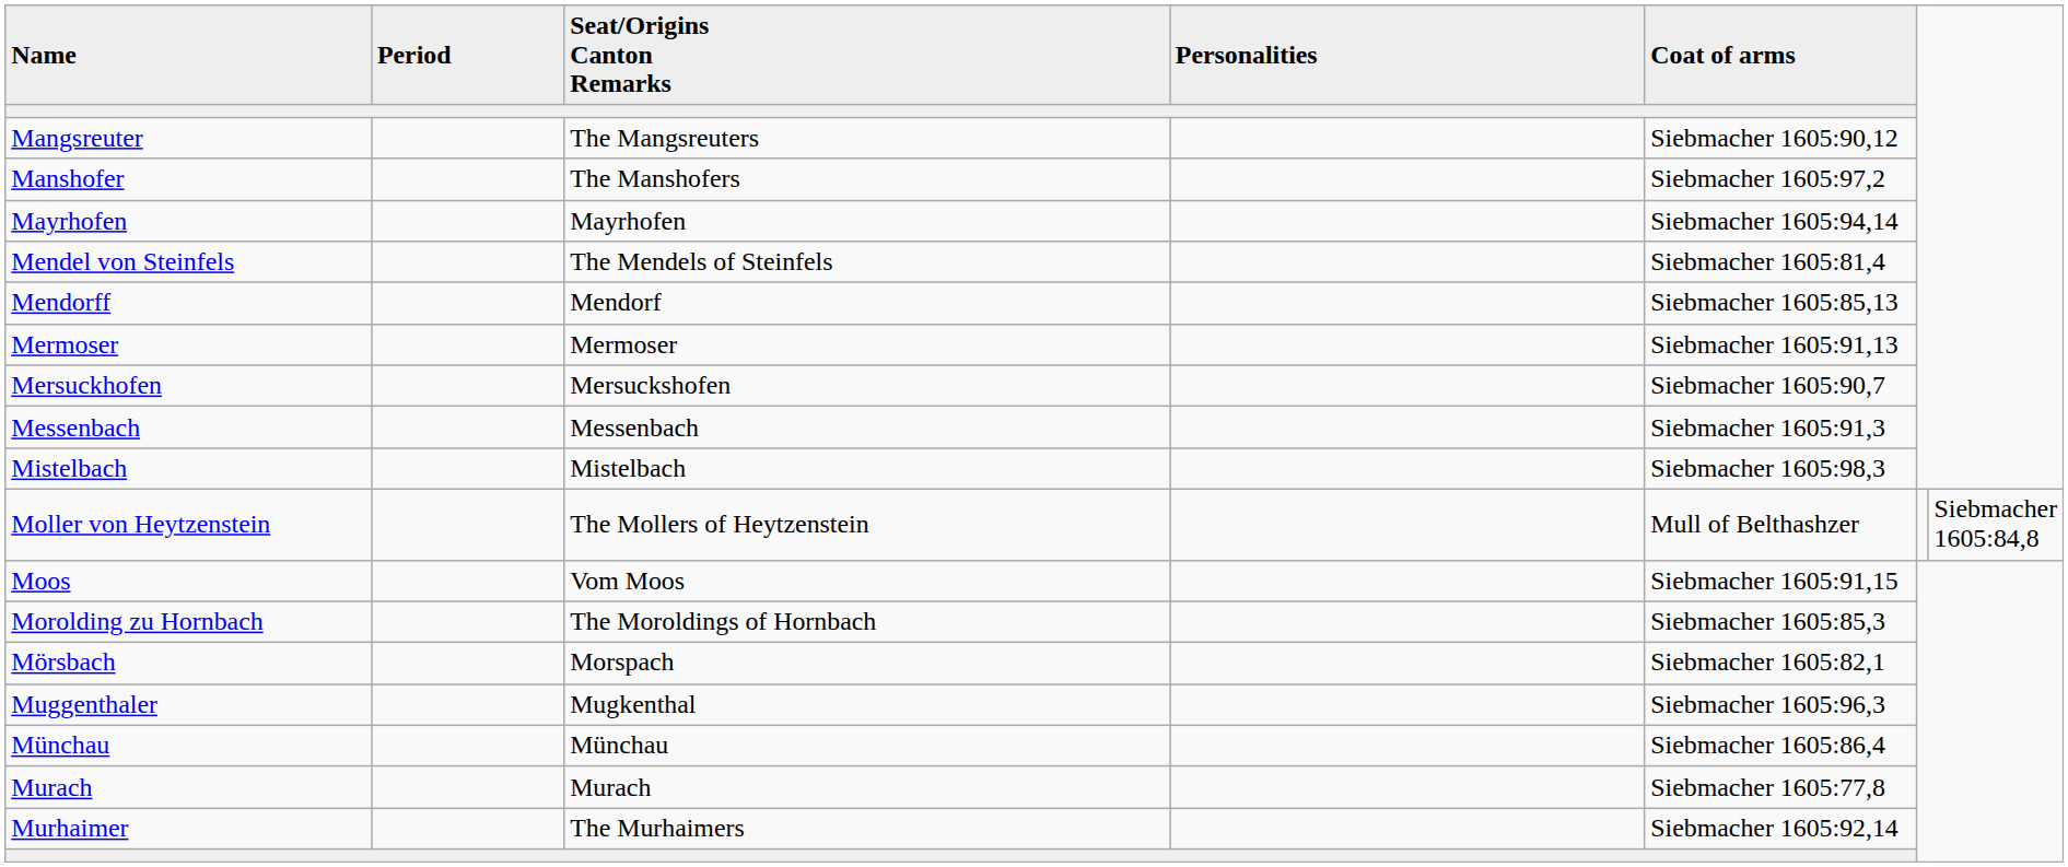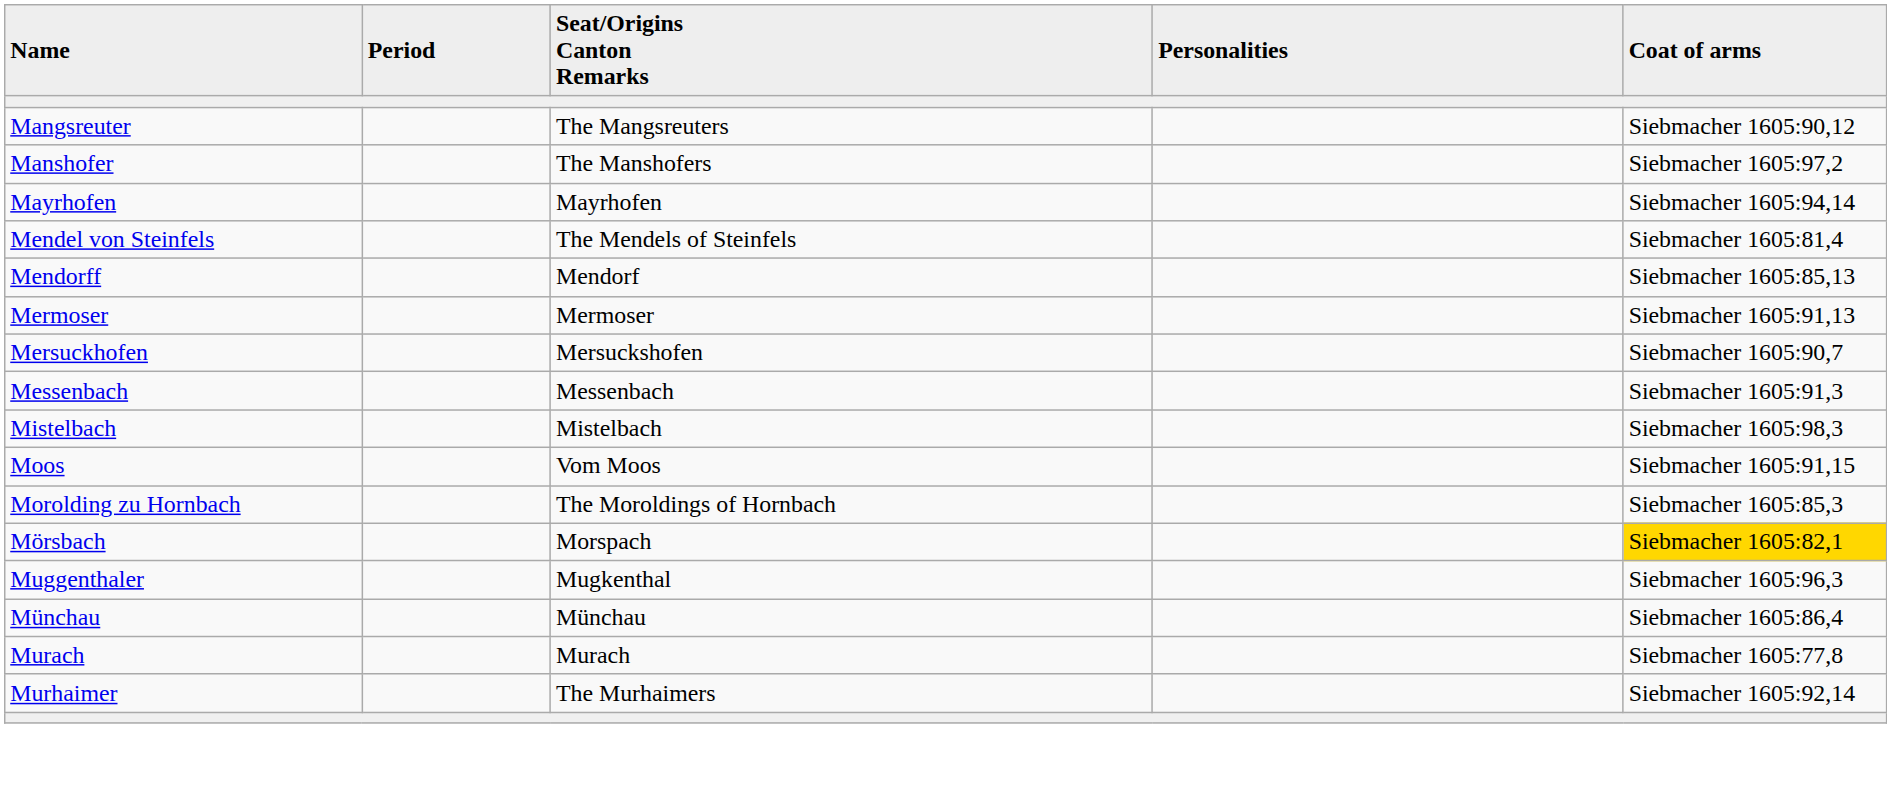 <table class="wikitable" width="100%">
 <tr>
 <td style="background:#EEEEEE;" ! width="19%"><strong>Name</strong></td>
 <td style="background:#EEEEEE;" ! width="10%"><strong>Period</strong></td>
 <td style="background:#EEEEEE;" ! width="32%"><strong>Seat/Origins <br> Canton <br> Remarks</strong></td>
 <td style="background:#EEEEEE;" ! width="25%"><strong>Personalities</strong></td>
 <td style="background:#EEEEEE;" ! width="14%"><strong>Coat of arms</strong></td>
 </tr>
 <tr>
 <td colspan="5" align="left" style="background:#f0f0f0;"></td>
 </tr>
 <tr>
 <td><a href='#'>Mangsreuter</a></td>
 <td></td>
 <td>The Mangsreuters</td>
 <td></td>
 <td>Siebmacher 1605:90,12</td>
 </tr>
 <tr>
 <td><a href='#'>Manshofer</a></td>
 <td></td>
 <td>The Manshofers</td>
 <td></td>
 <td>Siebmacher 1605:97,2</td>
 </tr>
 <tr>
 <td><a href='#'>Mayrhofen</a></td>
 <td></td>
 <td>Mayrhofen</td>
 <td></td>
 <td>Siebmacher 1605:94,14</td>
 </tr>
 <tr>
 <td><a href='#'>Mendel von Steinfels</a></td>
 <td></td>
 <td>The Mendels of Steinfels</td>
 <td></td>
 <td>Siebmacher 1605:81,4</td>
 </tr>
 <tr>
 <td><a href='#'>Mendorff</a></td>
 <td></td>
 <td>Mendorf</td>
 <td></td>
 <td>Siebmacher 1605:85,13</td>
 </tr>
 <tr>
 <td><a href='#'>Mermoser</a></td>
 <td></td>
 <td>Mermoser</td>
 <td></td>
 <td>Siebmacher 1605:91,13</td>
 </tr>
 <tr>
 <td><a href='#'>Mersuckhofen</a></td>
 <td></td>
 <td>Mersuckshofen</td>
 <td></td>
 <td>Siebmacher 1605:90,7</td>
 </tr>
 <tr>
 <td><a href='#'>Messenbach</a></td>
 <td></td>
 <td>Messenbach</td>
 <td></td>
 <td>Siebmacher 1605:91,3</td>
 </tr>
 <tr>
 <td><a href='#'>Mistelbach</a></td>
 <td></td>
 <td>Mistelbach</td>
 <td></td>
 <td>Siebmacher 1605:98,3</td>
 </tr>
 <tr>
-<td><a href='#'>Moller von Heytzenstein</a></td>
-<td></td>
-<td>The Mollers of Heytzenstein</td>
-<td></td>
-<td>Mull of Belthashzer</td>
-<td></td>
-<td>Siebmacher 1605:84,8</td>
-</tr>
-<tr>
 <td><a href='#'>Moos</a></td>
 <td></td>
 <td>Vom Moos</td>
 <td></td>
 <td>Siebmacher 1605:91,15</td>
 </tr>
 <tr>
 <td><a href='#'>Morolding zu Hornbach</a></td>
 <td></td>
 <td>The Moroldings of Hornbach</td>
 <td></td>
 <td>Siebmacher 1605:85,3</td>
 </tr>
 <tr>
 <td><a href='#'>Mörsbach</a></td>
 <td></td>
 <td>Morspach</td>
 <td></td>
-<td>Siebmacher 1605:82,1</td>
+<td style="background: gold;">Siebmacher 1605:82,1</td>
 </tr>
 <tr>
 <td><a href='#'>Muggenthaler</a></td>
 <td></td>
 <td>Mugkenthal</td>
 <td></td>
 <td>Siebmacher 1605:96,3</td>
 </tr>
 <tr>
 <td><a href='#'>Münchau</a></td>
 <td></td>
 <td>Münchau</td>
 <td></td>
 <td>Siebmacher 1605:86,4</td>
 </tr>
 <tr>
 <td><a href='#'>Murach</a></td>
 <td></td>
 <td>Murach</td>
 <td></td>
 <td>Siebmacher 1605:77,8</td>
 </tr>
 <tr>
 <td><a href='#'>Murhaimer</a></td>
 <td></td>
 <td>The Murhaimers</td>
 <td></td>
 <td>Siebmacher 1605:92,14</td>
 </tr>
 <tr>
 <td colspan="5" align="left" style="background:#f0f0f0;"></td>
 </tr>
 </table>
